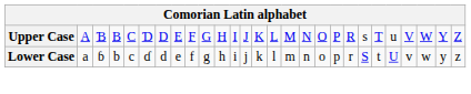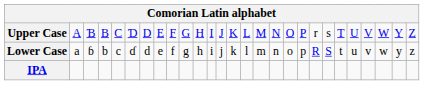 <table class="wikitable" style="text-align: center; vertical-align: middle;">
 <tr>
 <th colspan="27">Comorian Latin alphabet</th>
 </tr>
 <tr ---->
 <th>Upper Case</th>
 <td><a href='#'>A</a></td>
 <td><a href='#'>Ɓ</a></td>
 <td><a href='#'>B</a></td>
 <td><a href='#'>C</a></td>
 <td><a href='#'>Ɗ</a></td>
 <td><a href='#'>D</a></td>
 <td><a href='#'>E</a></td>
 <td><a href='#'>F</a></td>
 <td><a href='#'>G</a></td>
 <td><a href='#'>H</a></td>
 <td><a href='#'>I</a></td>
 <td><a href='#'>J</a></td>
 <td><a href='#'>K</a></td>
 <td><a href='#'>L</a></td>
 <td><a href='#'>M</a></td>
 <td><a href='#'>N</a></td>
 <td><a href='#'>O</a></td>
 <td><a href='#'>P</a></td>
-<td><a href='#'>R</a></td>
+<td>r</td>
 <td>s</td>
 <td><a href='#'>T</a></td>
-<td>u</td>
+<td><a href='#'>U</a></td>
 <td><a href='#'>V</a></td>
 <td><a href='#'>W</a></td>
 <td><a href='#'>Y</a></td>
 <td><a href='#'>Z</a></td>
 </tr>
 <tr ---->
 <th>Lower Case</th>
 <td>a</td>
 <td>ɓ</td>
 <td>b</td>
 <td>c</td>
 <td>ɗ</td>
 <td>d</td>
 <td>e</td>
 <td>f</td>
 <td>g</td>
 <td>h</td>
 <td>i</td>
 <td>j</td>
 <td>k</td>
 <td>l</td>
 <td>m</td>
 <td>n</td>
 <td>o</td>
 <td>p</td>
-<td>r</td>
+<td><a href='#'>R</a></td>
 <td><a href='#'>S</a></td>
 <td>t</td>
-<td><a href='#'>U</a></td>
+<td>u</td>
 <td>v</td>
 <td>w</td>
 <td>y</td>
 <td>z</td>
 </tr>
+<tr ---->
+<th><a href='#'>IPA</a></th>
+<td></td>
+<td></td>
+<td></td>
+<td></td>
+<td></td>
+<td></td>
+<td></td>
+<td></td>
+<td></td>
+<td></td>
+<td></td>
+<td></td>
+<td></td>
+<td></td>
+<td></td>
+<td></td>
+<td></td>
+<td></td>
+<td></td>
+<td></td>
+<td></td>
+<td></td>
+<td></td>
+<td></td>
+<td></td>
+<td></td>
+</tr>
 </table>
